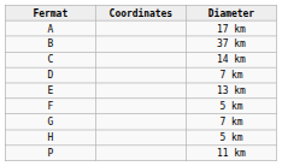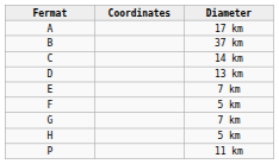 <table class="wikitable">
 <tr>
 <th width="25%" style="background:#eeeeee;">Fermat</th>
 <th width="25%" style="background:#eeeeee;">Coordinates</th>
 <th width="25%" style="background:#eeeeee;">Diameter</th>
 </tr>
 <tr>
 <td align="center">A</td>
 <td align="center"></td>
 <td align="center">17 km</td>
 </tr>
 <tr>
 <td align="center">B</td>
 <td align="center"></td>
 <td align="center">37 km</td>
 </tr>
 <tr>
 <td align="center">C</td>
 <td align="center"></td>
 <td align="center">14 km</td>
 </tr>
 <tr>
 <td align="center">D</td>
 <td align="center"></td>
-<td align="center">7 km</td>
+<td align="center">13 km</td>
 </tr>
 <tr>
 <td align="center">E</td>
 <td align="center"></td>
-<td align="center">13 km</td>
+<td align="center">7 km</td>
 </tr>
 <tr>
 <td align="center">F</td>
 <td align="center"></td>
 <td align="center">5 km</td>
 </tr>
 <tr>
 <td align="center">G</td>
 <td align="center"></td>
 <td align="center">7 km</td>
 </tr>
 <tr>
 <td align="center">H</td>
 <td align="center"></td>
 <td align="center">5 km</td>
 </tr>
 <tr>
 <td align="center">P</td>
 <td align="center"></td>
 <td align="center">11 km</td>
 </tr>
 </table>
